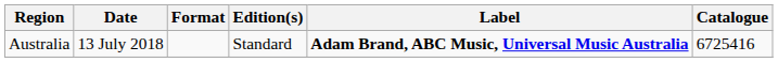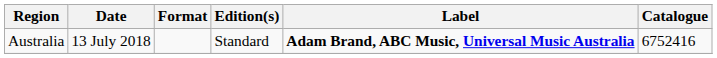 <table class="wikitable plainrowheaders">
 <tr>
 <th scope="col">Region</th>
 <th scope="col">Date</th>
 <th scope="col">Format</th>
 <th scope="col">Edition(s)</th>
 <th scope="col">Label</th>
 <th scope="col">Catalogue</th>
 </tr>
 <tr>
 <td>Australia</td>
 <td>13 July 2018</td>
 <td></td>
 <td>Standard</td>
 <td><strong>Adam Brand, ABC Music, <a href='#'>Universal Music Australia</a></strong></td>
-<td>6725416</td>
+<td>6752416</td>
 </tr>
 <tr>
 </tr>
 </table>
